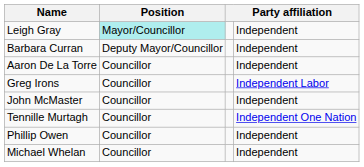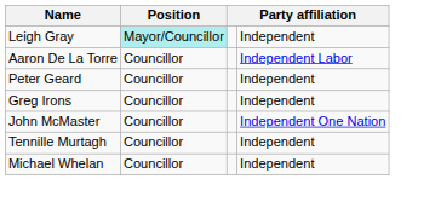 <table class="wikitable">
 <tr>
 <th>Name</th>
 <th>Position</th>
 <th colspan=2>Party affiliation</th>
 </tr>
 <tr>
 <td>Leigh Gray</td>
 <td style="background: paleturquoise;">Mayor/Councillor</td>
 <td> </td>
 <td>Independent</td>
 </tr>
 <tr>
-<td>Barbara Curran</td>
-<td>Deputy Mayor/Councillor</td>
+<td>Aaron De La Torre</td>
+<td>Councillor</td>
 <td> </td>
-<td>Independent</td>
+<td><a href='#'>Independent Labor</a></td>
 </tr>
 <tr>
-<td>Aaron De La Torre</td>
+<td>Peter Geard</td>
 <td>Councillor</td>
 <td> </td>
 <td>Independent</td>
 </tr>
 <tr>
 <td>Greg Irons</td>
 <td>Councillor</td>
 <td> </td>
-<td><a href='#'>Independent Labor</a></td>
+<td>Independent</td>
 </tr>
 <tr>
 <td>John McMaster</td>
 <td>Councillor</td>
 <td> </td>
-<td>Independent</td>
+<td><a href='#'>Independent One Nation</a></td>
 </tr>
 <tr>
 <td>Tennille Murtagh</td>
-<td>Councillor</td>
-<td> </td>
-<td><a href='#'>Independent One Nation</a></td>
-</tr>
-<tr>
-<td>Phillip Owen</td>
 <td>Councillor</td>
 <td> </td>
 <td>Independent</td>
 </tr>
 <tr>
 <td>Michael Whelan</td>
 <td>Councillor</td>
 <td> </td>
 <td>Independent</td>
 </tr>
 </table>
